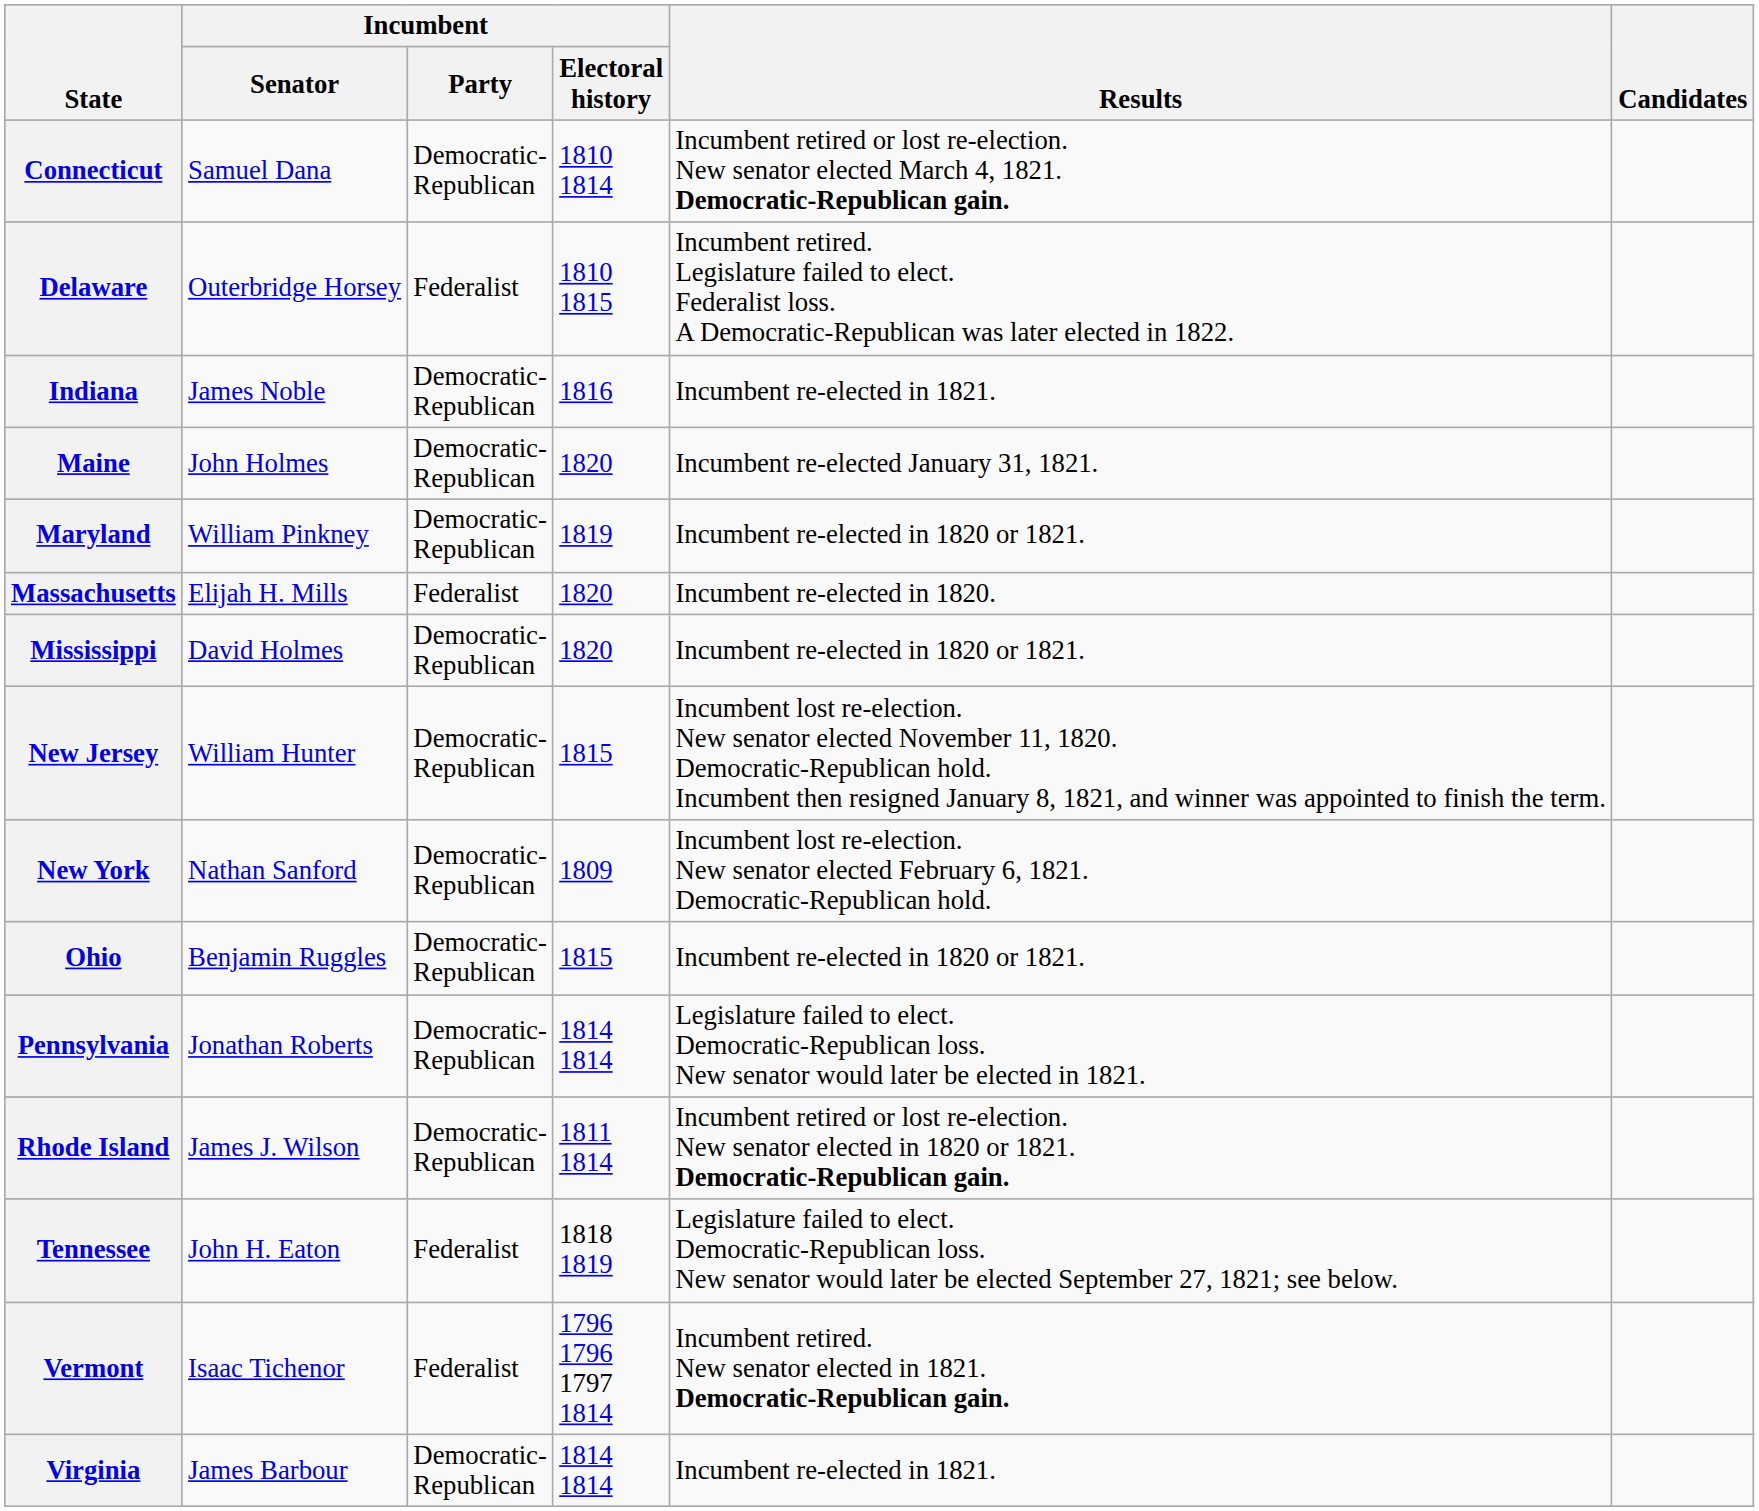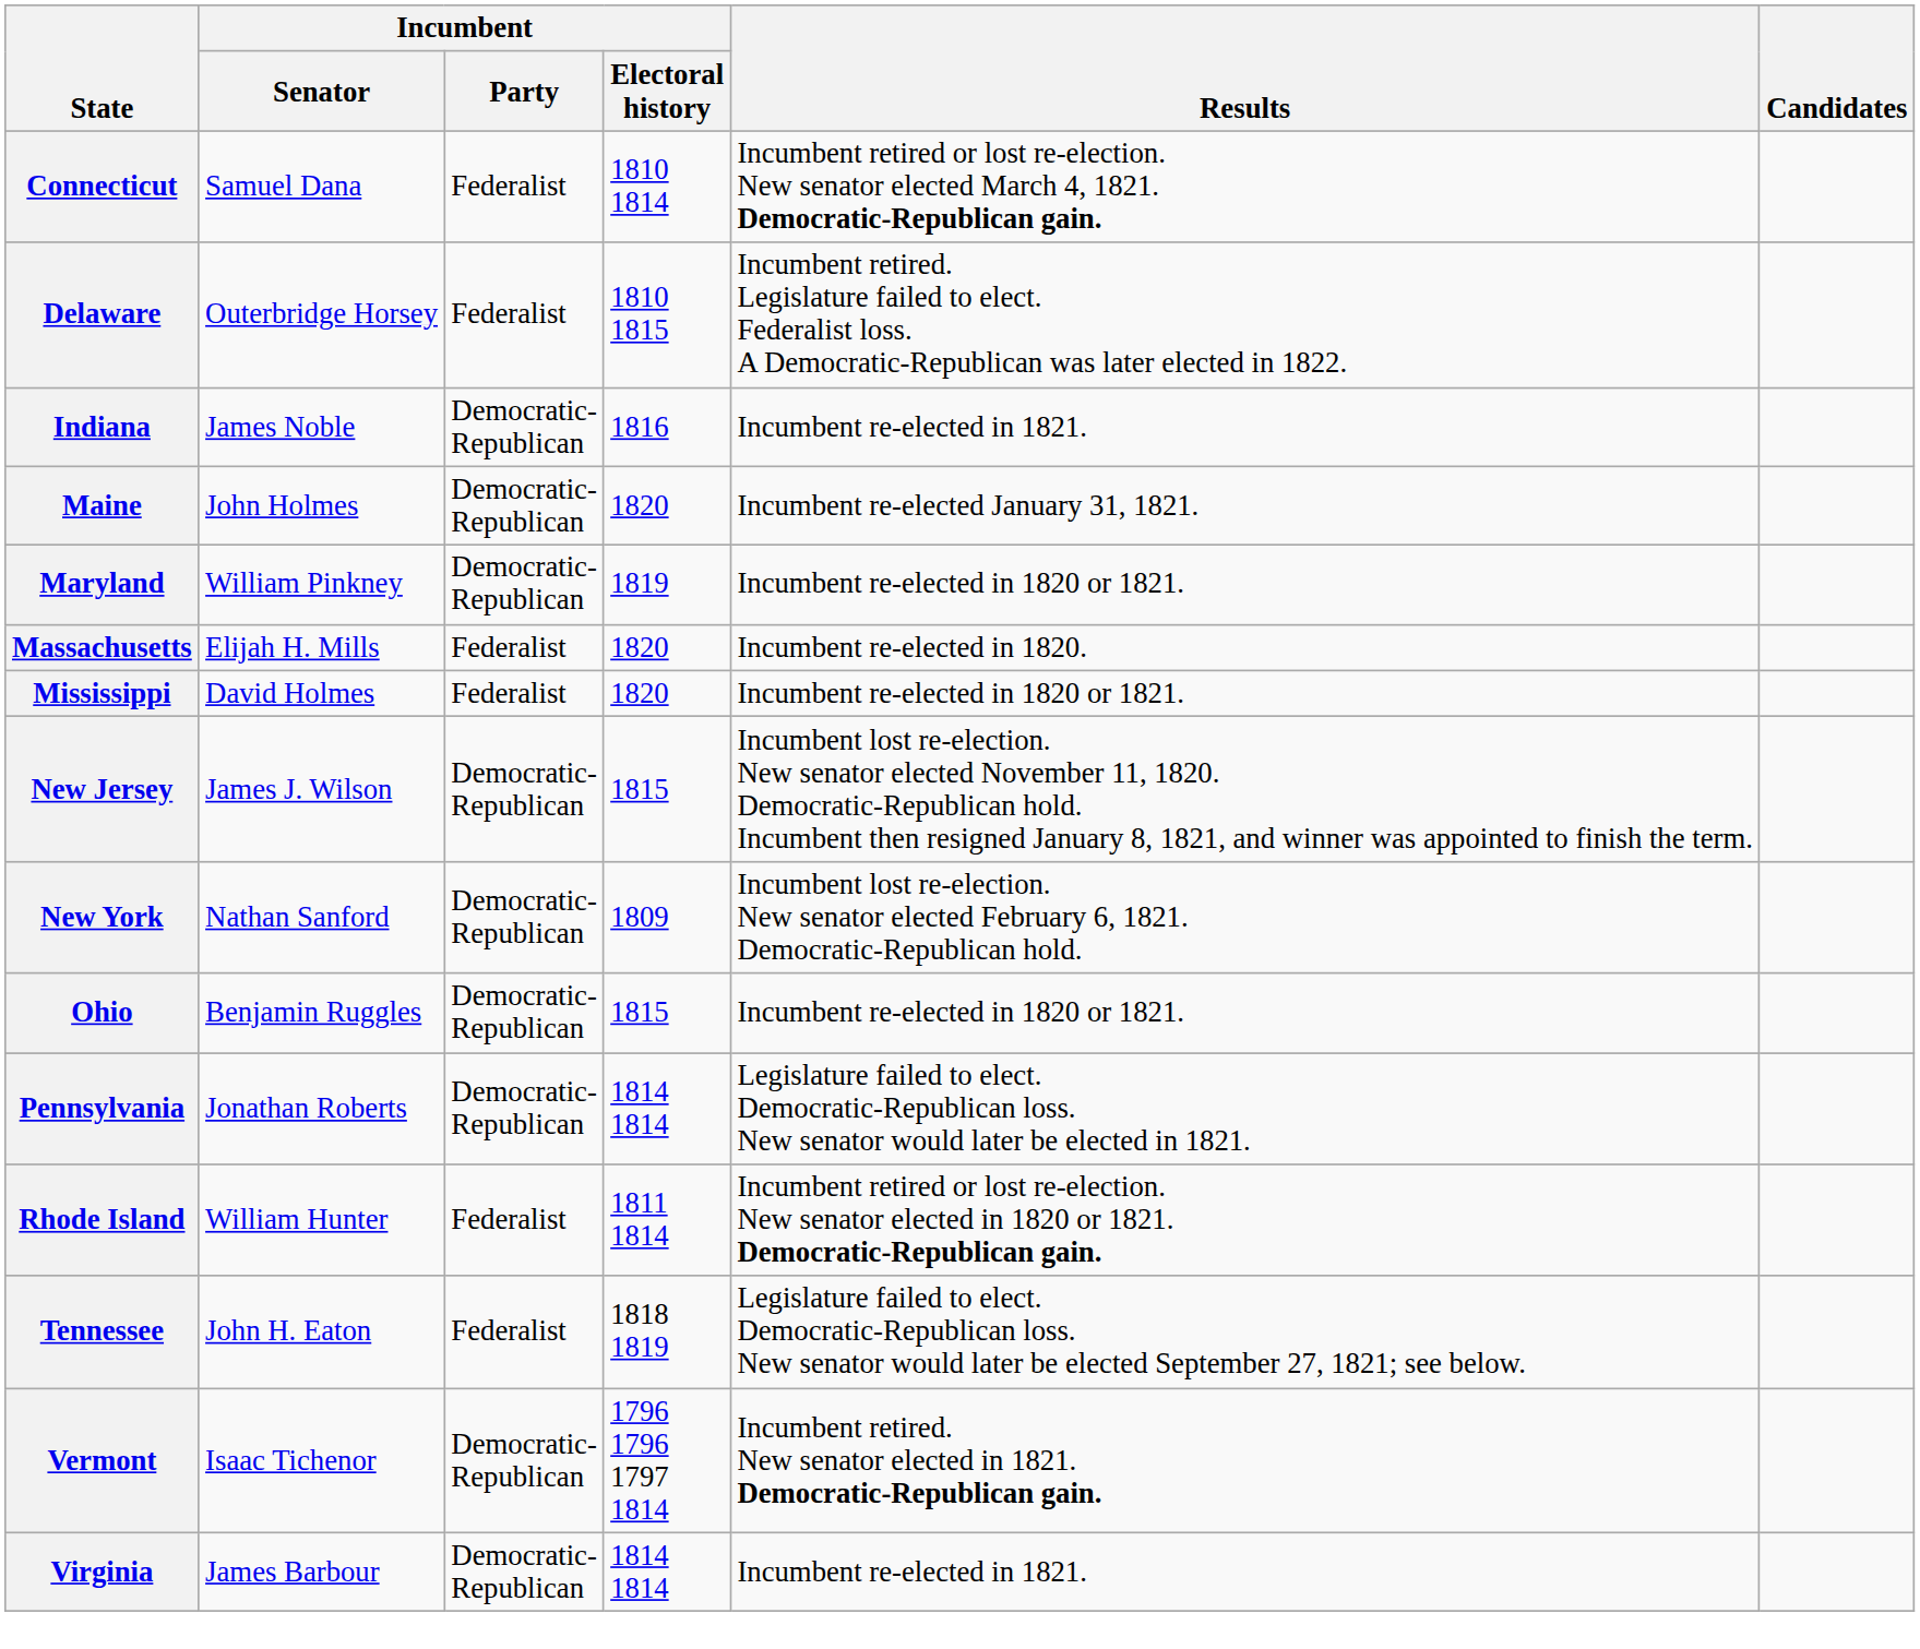 <table class=wikitable>
 <tr valign=bottom>
 <th rowspan=2>State</th>
 <th colspan=3>Incumbent</th>
 <th rowspan=2>Results</th>
 <th rowspan=2>Candidates</th>
 </tr>
 <tr>
 <th>Senator</th>
 <th>Party</th>
 <th>Electoral<br>history</th>
 </tr>
 <tr>
 <th><a href='#'>Connecticut</a></th>
 <td><a href='#'>Samuel Dana</a></td>
-<td>Democratic-<br>Republican</td>
+<td>Federalist</td>
 <td><a href='#'>1810 </a><br><a href='#'>1814</a></td>
 <td>Incumbent retired or lost re-election.<br>New senator elected March 4, 1821.<br><strong>Democratic-Republican gain.</strong></td>
 <td nowrap></td>
 </tr>
 <tr>
 <th><a href='#'>Delaware</a></th>
 <td><a href='#'>Outerbridge Horsey</a></td>
 <td>Federalist</td>
 <td><a href='#'>1810 </a><br><a href='#'>1815</a></td>
 <td>Incumbent retired.<br>Legislature failed to elect.<br>Federalist loss.<br>A Democratic-Republican was later elected in 1822.</td>
 <td nowrap></td>
 </tr>
 <tr>
 <th><a href='#'>Indiana</a></th>
 <td><a href='#'>James Noble</a></td>
 <td>Democratic-<br>Republican</td>
 <td><a href='#'>1816</a></td>
 <td>Incumbent re-elected in 1821.</td>
 <td nowrap></td>
 </tr>
 <tr>
 <th><a href='#'>Maine</a></th>
 <td><a href='#'>John Holmes</a></td>
 <td>Democratic-<br>Republican</td>
 <td><a href='#'>1820</a></td>
 <td>Incumbent re-elected January 31, 1821.</td>
 <td nowrap></td>
 </tr>
 <tr>
 <th><a href='#'>Maryland</a></th>
 <td><a href='#'>William Pinkney</a></td>
 <td>Democratic-<br>Republican</td>
 <td><a href='#'>1819 </a></td>
 <td>Incumbent re-elected in 1820 or 1821.</td>
 <td nowrap></td>
 </tr>
 <tr>
 <th><a href='#'>Massachusetts</a></th>
 <td><a href='#'>Elijah H. Mills</a></td>
 <td>Federalist</td>
 <td><a href='#'>1820 </a></td>
 <td>Incumbent re-elected in 1820.</td>
 <td nowrap></td>
 </tr>
 <tr>
 <th><a href='#'>Mississippi</a></th>
 <td><a href='#'>David Holmes</a></td>
-<td>Democratic-<br>Republican</td>
+<td>Federalist</td>
 <td><a href='#'>1820 </a></td>
 <td>Incumbent re-elected in 1820 or 1821.</td>
 <td nowrap></td>
 </tr>
 <tr>
 <th><a href='#'>New Jersey</a></th>
-<td><a href='#'>William Hunter</a></td>
+<td><a href='#'>James J. Wilson</a></td>
 <td>Democratic-<br>Republican</td>
 <td><a href='#'>1815</a></td>
 <td>Incumbent lost re-election.<br>New senator elected November 11, 1820.<br>Democratic-Republican hold.<br>Incumbent then resigned January 8, 1821, and winner was appointed to finish the term.</td>
 <td nowrap></td>
 </tr>
 <tr>
 <th><a href='#'>New York</a></th>
 <td><a href='#'>Nathan Sanford</a></td>
 <td>Democratic-<br>Republican</td>
 <td><a href='#'>1809</a></td>
 <td>Incumbent lost re-election.<br>New senator elected February 6, 1821.<br>Democratic-Republican hold.</td>
 <td nowrap></td>
 </tr>
 <tr>
 <th><a href='#'>Ohio</a></th>
 <td><a href='#'>Benjamin Ruggles</a></td>
 <td>Democratic-<br>Republican</td>
 <td><a href='#'>1815</a></td>
 <td>Incumbent re-elected in 1820 or 1821.</td>
 <td nowrap></td>
 </tr>
 <tr>
 <th><a href='#'>Pennsylvania</a></th>
 <td><a href='#'>Jonathan Roberts</a></td>
 <td>Democratic-<br>Republican</td>
 <td><a href='#'>1814 </a><br><a href='#'>1814</a></td>
 <td>Legislature failed to elect.<br>Democratic-Republican loss.<br>New senator would later be elected in 1821.</td>
 <td nowrap></td>
 </tr>
 <tr>
 <th><a href='#'>Rhode Island</a></th>
-<td><a href='#'>James J. Wilson</a></td>
-<td>Democratic-<br>Republican</td>
+<td><a href='#'>William Hunter</a></td>
+<td>Federalist</td>
 <td><a href='#'>1811 </a><br><a href='#'>1814</a></td>
 <td>Incumbent retired or lost re-election.<br>New senator elected in 1820 or 1821.<br><strong>Democratic-Republican gain.</strong></td>
 <td nowrap></td>
 </tr>
 <tr>
 <th><a href='#'>Tennessee</a></th>
 <td><a href='#'>John H. Eaton</a></td>
 <td>Federalist</td>
 <td>1818 <br><a href='#'>1819 </a></td>
 <td>Legislature failed to elect.<br>Democratic-Republican loss.<br>New senator would later be elected September 27, 1821; see below.</td>
 <td nowrap></td>
 </tr>
 <tr>
 <th><a href='#'>Vermont</a></th>
 <td><a href='#'>Isaac Tichenor</a></td>
-<td>Federalist</td>
+<td>Democratic-<br>Republican</td>
 <td><a href='#'>1796 </a><br><a href='#'>1796</a><br>1797 <br><a href='#'>1814</a></td>
 <td>Incumbent retired.<br>New senator elected in 1821.<br><strong>Democratic-Republican gain.</strong></td>
 <td nowrap></td>
 </tr>
 <tr>
 <th><a href='#'>Virginia</a></th>
 <td><a href='#'>James Barbour</a></td>
 <td>Democratic-<br>Republican</td>
 <td><a href='#'>1814 </a><br><a href='#'>1814</a></td>
 <td>Incumbent re-elected in 1821.</td>
 <td nowrap></td>
 </tr>
 </table>
